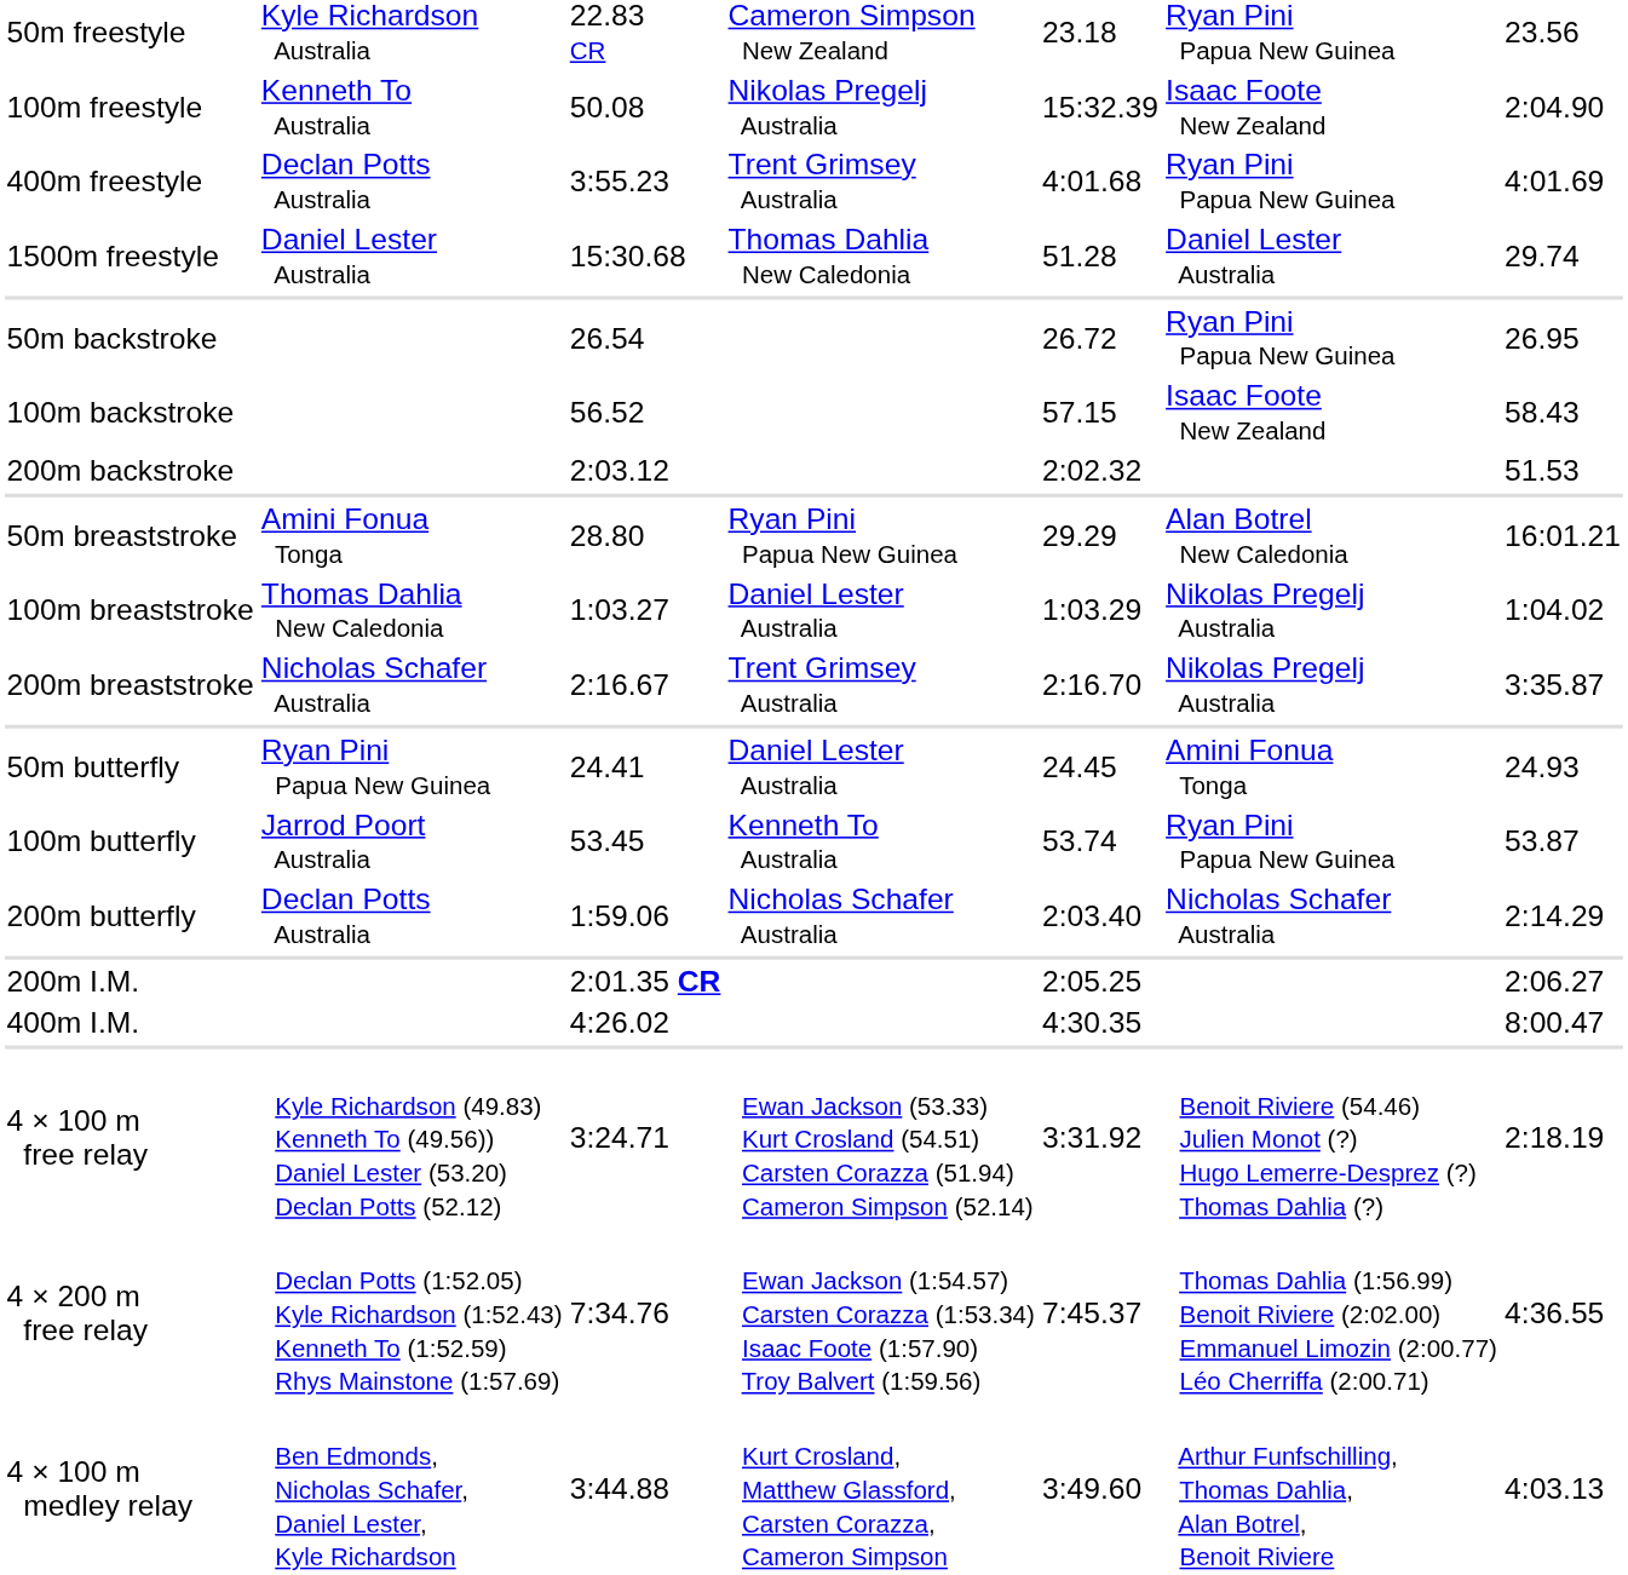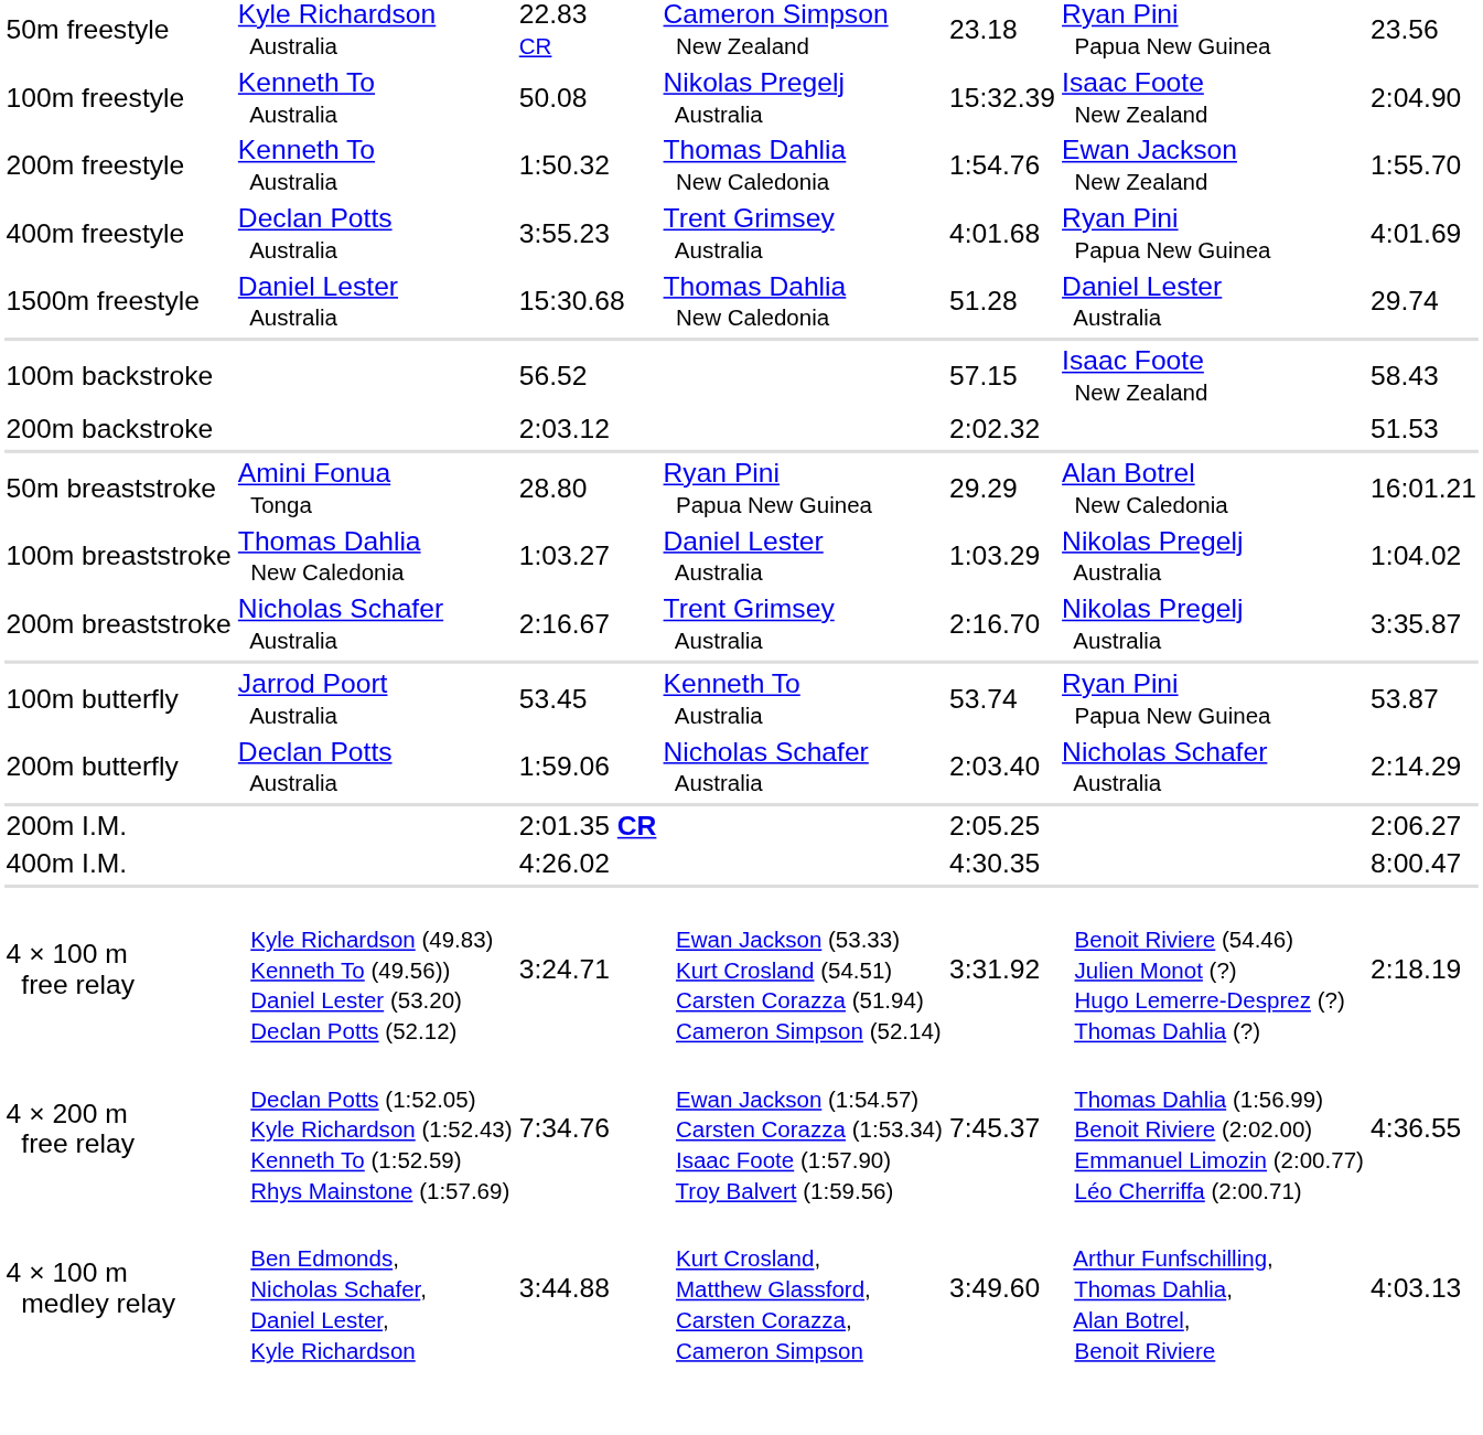 <table>
 <tr>
 <td>50m freestyle</td>
 <td><a href='#'>Kyle Richardson</a> <small><br>   Australia </small></td>
 <td>22.83 <small><br><a href='#'>CR</a></small></td>
 <td><a href='#'>Cameron Simpson</a> <small><br>   New Zealand </small></td>
 <td>23.18</td>
 <td><a href='#'>Ryan Pini</a> <small><br>   Papua New Guinea </small></td>
 <td>23.56</td>
 </tr>
 <tr>
 <td>100m freestyle</td>
 <td><a href='#'>Kenneth To</a> <small><br>   Australia </small></td>
 <td>50.08</td>
 <td><a href='#'>Nikolas Pregelj</a> <small><br>   Australia </small></td>
 <td>15:32.39</td>
 <td><a href='#'>Isaac Foote</a> <small><br>   New Zealand </small></td>
 <td>2:04.90</td>
+</tr>
+<tr>
+<td>200m freestyle</td>
+<td><a href='#'>Kenneth To</a> <small><br>   Australia </small></td>
+<td>1:50.32</td>
+<td><a href='#'>Thomas Dahlia</a> <small><br>   New Caledonia </small></td>
+<td>1:54.76</td>
+<td><a href='#'>Ewan Jackson</a> <small><br>   New Zealand </small></td>
+<td>1:55.70</td>
 </tr>
 <tr>
 <td>400m freestyle</td>
 <td><a href='#'>Declan Potts</a> <small><br>   Australia </small></td>
 <td>3:55.23</td>
 <td><a href='#'>Trent Grimsey</a> <small><br>   Australia </small></td>
 <td>4:01.68</td>
 <td><a href='#'>Ryan Pini</a> <small><br>   Papua New Guinea </small></td>
 <td>4:01.69</td>
 </tr>
 <tr>
 <td>1500m freestyle</td>
 <td><a href='#'>Daniel Lester</a> <small><br>   Australia </small></td>
 <td>15:30.68</td>
 <td><a href='#'>Thomas Dahlia</a> <small><br>   New Caledonia </small></td>
 <td>51.28</td>
 <td><a href='#'>Daniel Lester</a> <small><br>   Australia </small></td>
 <td>29.74</td>
 </tr>
 <tr bgcolor=#DDDDDD>
 <td colspan=7></td>
-</tr>
-<tr>
-<td>50m backstroke</td>
-<td></td>
-<td>26.54</td>
-<td></td>
-<td>26.72</td>
-<td><a href='#'>Ryan Pini</a> <small><br>   Papua New Guinea </small></td>
-<td>26.95</td>
 </tr>
 <tr>
 <td>100m backstroke</td>
 <td></td>
 <td>56.52</td>
 <td></td>
 <td>57.15</td>
 <td><a href='#'>Isaac Foote</a> <small><br>   New Zealand </small></td>
 <td>58.43</td>
 </tr>
 <tr>
 <td>200m backstroke</td>
 <td></td>
 <td>2:03.12</td>
 <td></td>
 <td>2:02.32</td>
 <td></td>
 <td>51.53</td>
 </tr>
 <tr bgcolor=#DDDDDD>
 <td colspan=7></td>
 </tr>
 <tr>
 <td>50m breaststroke</td>
 <td><a href='#'>Amini Fonua</a> <small><br>   Tonga </small></td>
 <td>28.80</td>
 <td><a href='#'>Ryan Pini</a> <small><br>   Papua New Guinea </small></td>
 <td>29.29</td>
 <td><a href='#'>Alan Botrel</a> <small><br>   New Caledonia </small></td>
 <td>16:01.21</td>
 </tr>
 <tr>
 <td>100m breaststroke</td>
 <td><a href='#'>Thomas Dahlia</a> <small><br>   New Caledonia </small></td>
 <td>1:03.27</td>
 <td><a href='#'>Daniel Lester</a> <small><br>   Australia </small></td>
 <td>1:03.29</td>
 <td><a href='#'>Nikolas Pregelj</a> <small><br>   Australia </small></td>
 <td>1:04.02</td>
 </tr>
 <tr>
 <td>200m breaststroke</td>
 <td><a href='#'>Nicholas Schafer</a> <small><br>   Australia </small></td>
 <td>2:16.67</td>
 <td><a href='#'>Trent Grimsey</a> <small><br>   Australia </small></td>
 <td>2:16.70</td>
 <td><a href='#'>Nikolas Pregelj</a> <small><br>   Australia </small></td>
 <td>3:35.87</td>
 </tr>
 <tr bgcolor=#DDDDDD>
 <td colspan=7></td>
-</tr>
-<tr>
-<td>50m butterfly</td>
-<td><a href='#'>Ryan Pini</a> <small><br>   Papua New Guinea </small></td>
-<td>24.41</td>
-<td><a href='#'>Daniel Lester</a> <small><br>   Australia </small></td>
-<td>24.45</td>
-<td><a href='#'>Amini Fonua</a> <small><br>   Tonga </small></td>
-<td>24.93</td>
 </tr>
 <tr>
 <td>100m butterfly</td>
 <td><a href='#'>Jarrod Poort</a> <small><br>   Australia </small></td>
 <td>53.45</td>
 <td><a href='#'>Kenneth To</a> <small><br>   Australia </small></td>
 <td>53.74</td>
 <td><a href='#'>Ryan Pini</a> <small><br>   Papua New Guinea </small></td>
 <td>53.87</td>
 </tr>
 <tr>
 <td>200m butterfly</td>
 <td><a href='#'>Declan Potts</a> <small><br>   Australia </small></td>
 <td>1:59.06</td>
 <td><a href='#'>Nicholas Schafer</a> <small><br>   Australia </small></td>
 <td>2:03.40</td>
 <td><a href='#'>Nicholas Schafer</a> <small><br>   Australia </small></td>
 <td>2:14.29</td>
 </tr>
 <tr bgcolor=#DDDDDD>
 <td colspan=7></td>
 </tr>
 <tr>
 <td>200m I.M.</td>
 <td></td>
 <td>2:01.35 <strong><a href='#'>CR</a></strong></td>
 <td></td>
 <td>2:05.25</td>
 <td></td>
 <td>2:06.27</td>
 </tr>
 <tr>
 <td>400m I.M.</td>
 <td></td>
 <td>4:26.02</td>
 <td></td>
 <td>4:30.35</td>
 <td></td>
 <td>8:00.47</td>
 </tr>
 <tr bgcolor=#DDDDDD>
 <td colspan=7></td>
 </tr>
 <tr>
 <td>4 × 100 m <br>  free relay</td>
 <td> <small><br>  <a href='#'>Kyle Richardson</a> (49.83)<br>  <a href='#'>Kenneth To</a> (49.56))<br>  <a href='#'>Daniel Lester</a> (53.20)<br>  <a href='#'>Declan Potts</a> (52.12) </small></td>
 <td>3:24.71</td>
 <td> <small><br>  <a href='#'>Ewan Jackson</a> (53.33)<br>  <a href='#'>Kurt Crosland</a> (54.51)<br>  <a href='#'>Carsten Corazza</a> (51.94)<br>  <a href='#'>Cameron Simpson</a> (52.14) </small></td>
 <td>3:31.92</td>
 <td> <small><br>  <a href='#'>Benoit Riviere</a> (54.46)<br>  <a href='#'>Julien Monot</a> (?)<br>  <a href='#'>Hugo Lemerre-Desprez</a> (?)<br>  <a href='#'>Thomas Dahlia</a> (?) </small></td>
 <td>2:18.19</td>
 </tr>
 <tr>
 <td>4 × 200 m <br>  free relay</td>
 <td> <small><br>  <a href='#'>Declan Potts</a> (1:52.05)<br>  <a href='#'>Kyle Richardson</a> (1:52.43)<br>  <a href='#'>Kenneth To</a> (1:52.59)<br>  <a href='#'>Rhys Mainstone</a> (1:57.69) </small></td>
 <td>7:34.76</td>
 <td> <small><br>  <a href='#'>Ewan Jackson</a> (1:54.57)<br>  <a href='#'>Carsten Corazza</a> (1:53.34)<br>  <a href='#'>Isaac Foote</a> (1:57.90)<br>  <a href='#'>Troy Balvert</a> (1:59.56) </small></td>
 <td>7:45.37</td>
 <td> <small><br>  <a href='#'>Thomas Dahlia</a> (1:56.99)<br>  <a href='#'>Benoit Riviere</a> (2:02.00)<br>  <a href='#'>Emmanuel Limozin</a> (2:00.77)<br>  <a href='#'>Léo Cherriffa</a> (2:00.71) </small></td>
 <td>4:36.55</td>
 </tr>
 <tr>
 <td>4 × 100 m <br>  medley relay</td>
 <td> <small><br>  <a href='#'>Ben Edmonds</a>, <br>  <a href='#'>Nicholas Schafer</a>, <br>  <a href='#'>Daniel Lester</a>, <br>  <a href='#'>Kyle Richardson</a> </small></td>
 <td>3:44.88</td>
 <td> <small><br>  <a href='#'>Kurt Crosland</a>, <br>  <a href='#'>Matthew Glassford</a>, <br>  <a href='#'>Carsten Corazza</a>, <br>  <a href='#'>Cameron Simpson</a> </small></td>
 <td>3:49.60</td>
 <td> <small><br>  <a href='#'>Arthur Funfschilling</a>, <br>  <a href='#'>Thomas Dahlia</a>, <br>  <a href='#'>Alan Botrel</a>, <br>  <a href='#'>Benoit Riviere</a> </small></td>
 <td>4:03.13</td>
 </tr>
 <tr>
 </tr>
 </table>
